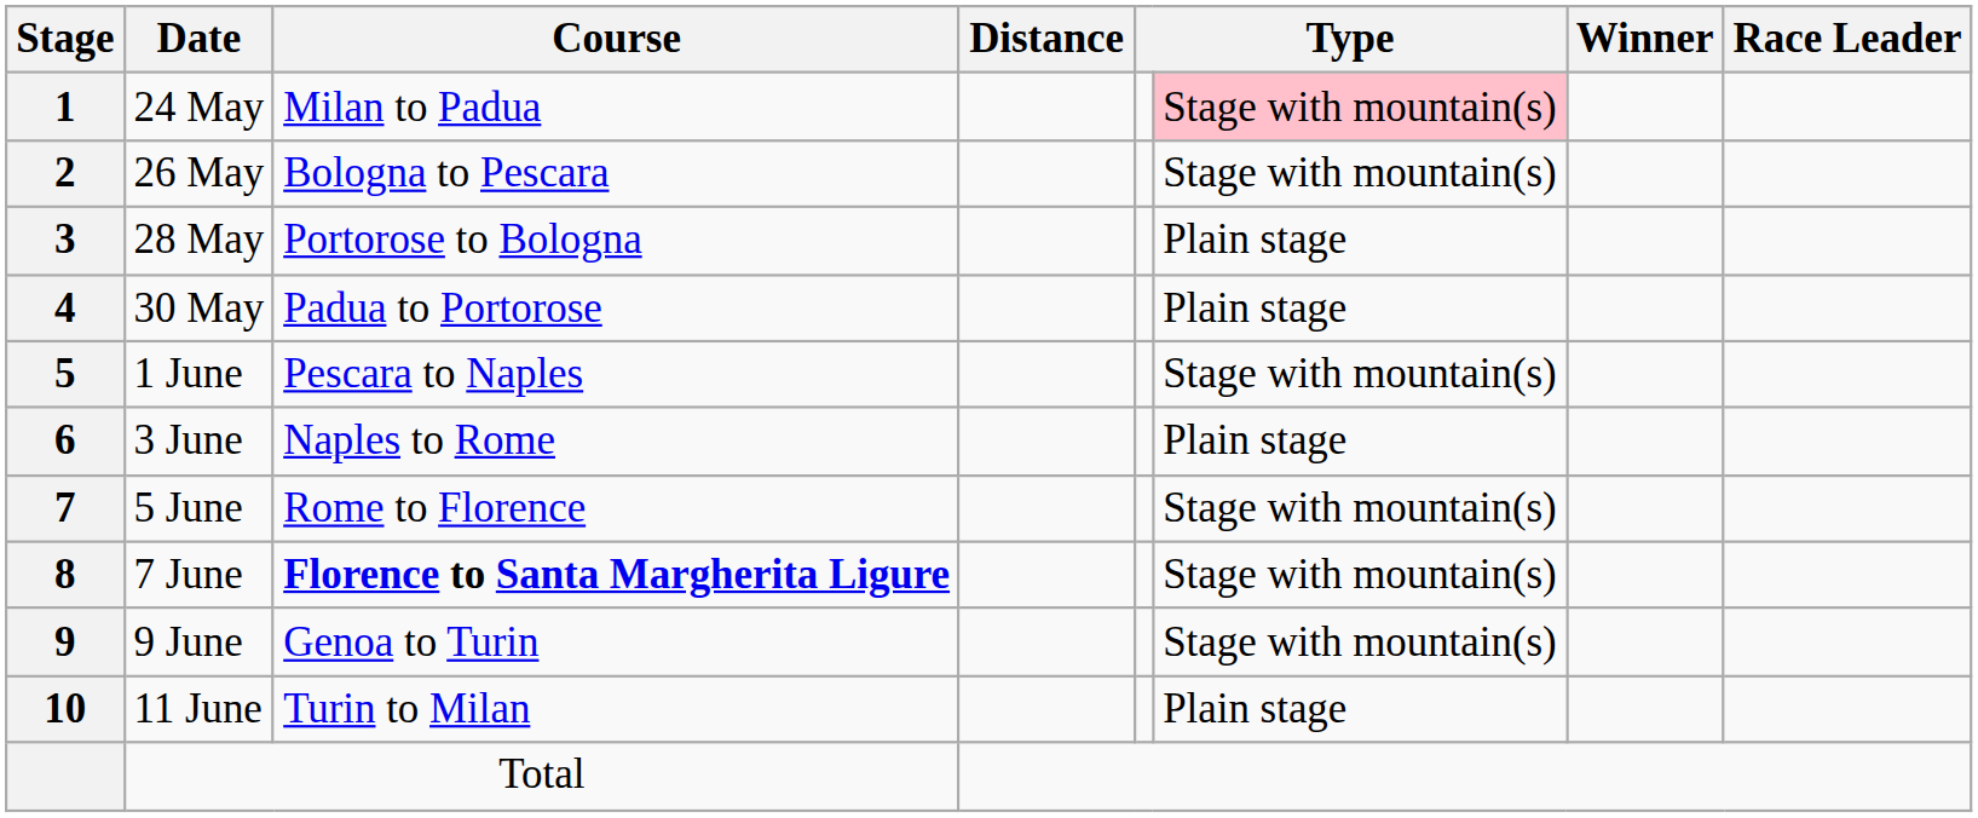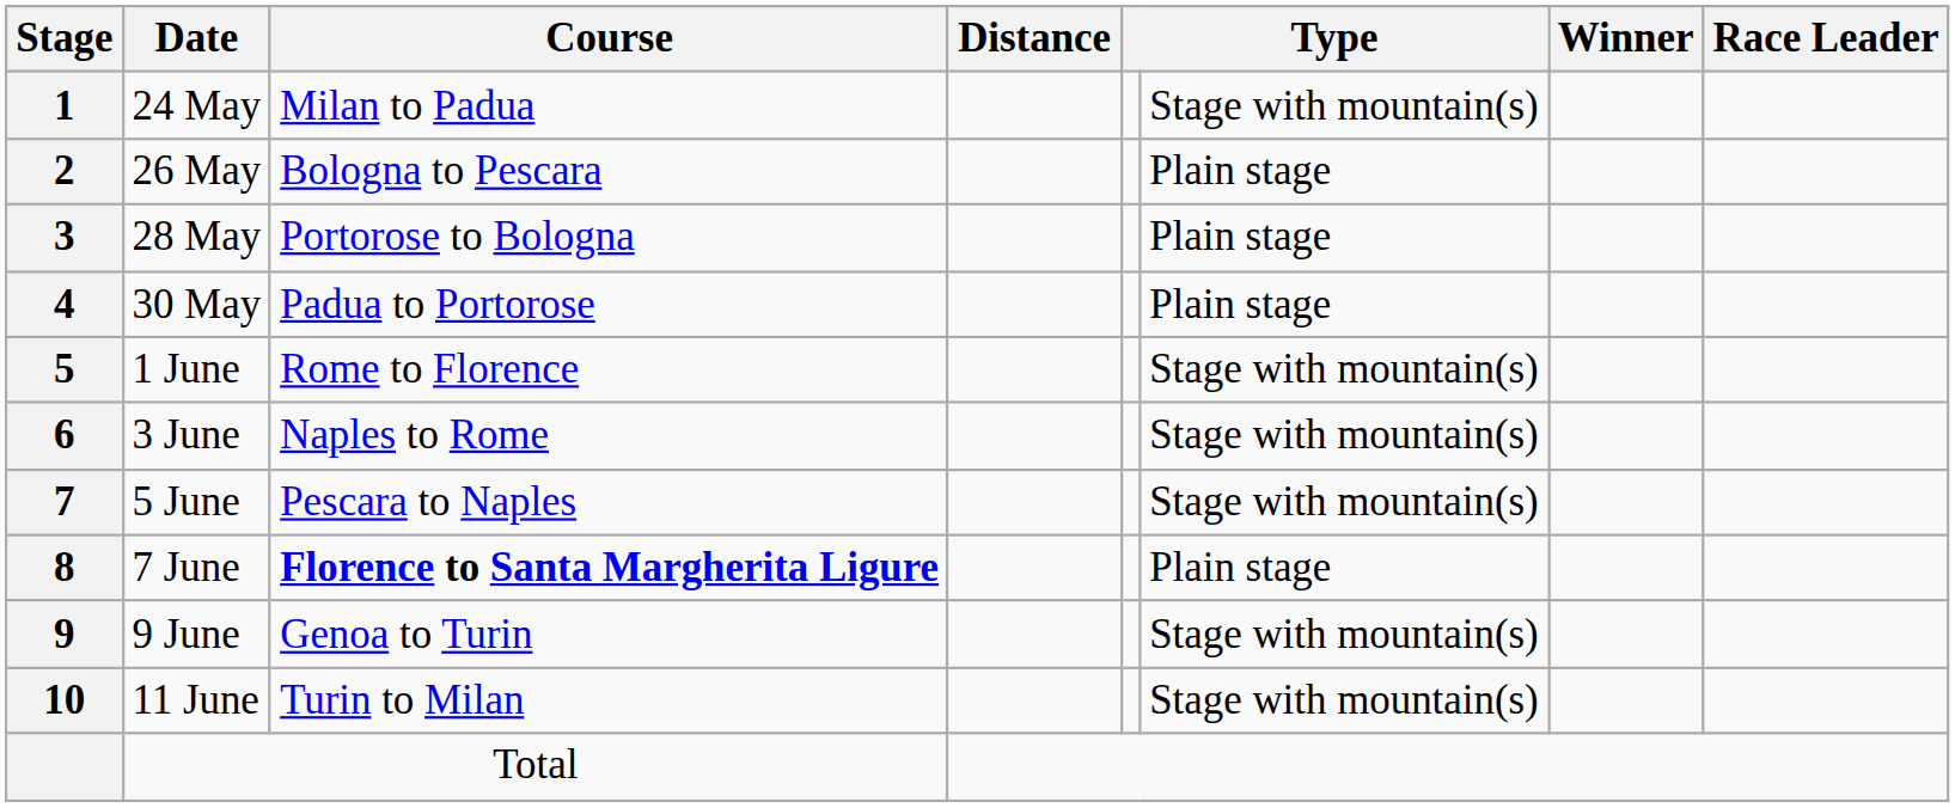 <table class="wikitable">
 <tr style="background:#efefef;">
 <th>Stage</th>
 <th>Date</th>
 <th>Course</th>
 <th>Distance</th>
 <th colspan="2">Type</th>
 <th>Winner</th>
 <th>Race Leader</th>
 </tr>
 <tr>
 <th style="text-align:center">1</th>
 <td>24 May</td>
 <td><a href='#'>Milan</a> to <a href='#'>Padua</a></td>
 <td></td>
 <td style="text-align:center;"></td>
-<td style="background: pink;">Stage with mountain(s)</td>
+<td>Stage with mountain(s)</td>
 <td></td>
 <td></td>
 </tr>
 <tr>
 <th style="text-align:center">2</th>
 <td>26 May</td>
 <td><a href='#'>Bologna</a> to <a href='#'>Pescara</a></td>
 <td></td>
 <td style="text-align:center;"></td>
-<td>Stage with mountain(s)</td>
+<td>Plain stage</td>
 <td></td>
 <td></td>
 </tr>
 <tr>
 <th style="text-align:center">3</th>
 <td>28 May</td>
 <td><a href='#'>Portorose</a> to <a href='#'>Bologna</a></td>
 <td></td>
 <td style="text-align:center;"></td>
 <td>Plain stage</td>
 <td></td>
 <td></td>
 </tr>
 <tr>
 <th style="text-align:center">4</th>
 <td>30 May</td>
 <td><a href='#'>Padua</a> to <a href='#'>Portorose</a></td>
 <td></td>
 <td style="text-align:center;"></td>
 <td>Plain stage</td>
 <td></td>
 <td></td>
 </tr>
 <tr>
 <th style="text-align:center">5</th>
 <td>1 June</td>
-<td><a href='#'>Pescara</a> to <a href='#'>Naples</a></td>
+<td><a href='#'>Rome</a> to <a href='#'>Florence</a></td>
 <td></td>
 <td style="text-align:center;"></td>
 <td>Stage with mountain(s)</td>
 <td></td>
 <td></td>
 </tr>
 <tr>
 <th style="text-align:center">6</th>
 <td>3 June</td>
 <td><a href='#'>Naples</a> to <a href='#'>Rome</a></td>
 <td></td>
 <td style="text-align:center;"></td>
-<td>Plain stage</td>
+<td>Stage with mountain(s)</td>
 <td></td>
 <td></td>
 </tr>
 <tr>
 <th style="text-align:center">7</th>
 <td>5 June</td>
-<td><a href='#'>Rome</a> to <a href='#'>Florence</a></td>
+<td><a href='#'>Pescara</a> to <a href='#'>Naples</a></td>
 <td></td>
 <td style="text-align:center;"></td>
 <td>Stage with mountain(s)</td>
 <td></td>
 <td></td>
 </tr>
 <tr>
 <th style="text-align:center">8</th>
 <td>7 June</td>
 <td><strong><a href='#'>Florence</a> to <a href='#'>Santa Margherita Ligure</a></strong></td>
 <td></td>
 <td style="text-align:center;"></td>
-<td>Stage with mountain(s)</td>
+<td>Plain stage</td>
 <td></td>
 <td></td>
 </tr>
 <tr>
 <th style="text-align:center">9</th>
 <td>9 June</td>
 <td><a href='#'>Genoa</a> to <a href='#'>Turin</a></td>
 <td></td>
 <td style="text-align:center;"></td>
 <td>Stage with mountain(s)</td>
 <td></td>
 <td></td>
 </tr>
 <tr>
 <th style="text-align:center">10</th>
 <td>11 June</td>
 <td><a href='#'>Turin</a> to <a href='#'>Milan</a></td>
 <td></td>
 <td style="text-align:center;"></td>
-<td>Plain stage</td>
+<td>Stage with mountain(s)</td>
 <td></td>
 <td></td>
 </tr>
 <tr>
 <th></th>
 <td colspan="2" style="text-align:center;">Total</td>
 <td colspan="5" style="text-align:center;"></td>
 </tr>
 </table>
